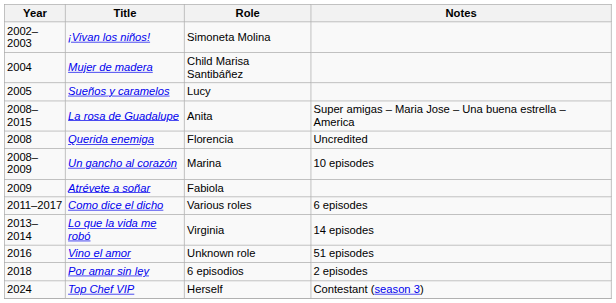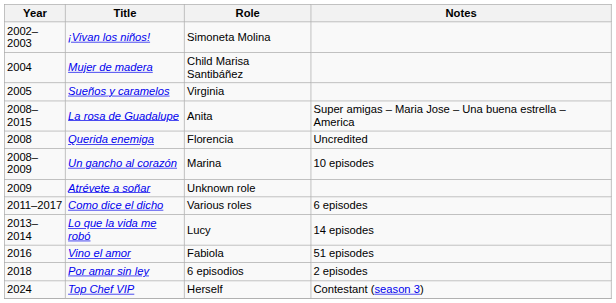 <table class="wikitable sortable">
 <tr>
 <th>Year</th>
 <th>Title</th>
 <th>Role</th>
 <th class="unsortable">Notes</th>
 </tr>
 <tr>
 <td>2002–2003</td>
 <td><em><a href='#'>¡Vivan los niños!</a></em></td>
 <td>Simoneta Molina</td>
 <td></td>
 </tr>
 <tr>
 <td>2004</td>
 <td><em><a href='#'>Mujer de madera</a></em></td>
 <td>Child Marisa Santibáñez</td>
 <td></td>
 </tr>
 <tr>
 <td>2005</td>
 <td><em><a href='#'>Sueños y caramelos</a></em></td>
-<td>Lucy</td>
+<td>Virginia</td>
 <td></td>
 </tr>
 <tr>
 <td>2008–2015</td>
 <td><em><a href='#'>La rosa de Guadalupe</a></em></td>
 <td>Anita</td>
 <td>Super amigas – Maria Jose – Una buena estrella – America</td>
 </tr>
 <tr>
 <td>2008</td>
 <td><em><a href='#'>Querida enemiga</a></em></td>
 <td>Florencia</td>
 <td>Uncredited</td>
 </tr>
 <tr>
 <td>2008–2009</td>
 <td><em><a href='#'>Un gancho al corazón</a></em></td>
 <td>Marina</td>
 <td>10 episodes</td>
 </tr>
 <tr>
 <td>2009</td>
 <td><em><a href='#'>Atrévete a soñar</a></em></td>
-<td>Fabiola</td>
+<td>Unknown role</td>
 <td></td>
 </tr>
 <tr>
 <td>2011–2017</td>
 <td><em><a href='#'>Como dice el dicho</a></em></td>
 <td>Various roles</td>
 <td>6 episodes</td>
 </tr>
 <tr>
 <td>2013–2014</td>
 <td><em><a href='#'>Lo que la vida me robó</a></em></td>
-<td>Virginia</td>
+<td>Lucy</td>
 <td>14 episodes</td>
 </tr>
 <tr>
 <td>2016</td>
 <td><em><a href='#'>Vino el amor</a></em></td>
-<td>Unknown role</td>
+<td>Fabiola</td>
 <td>51 episodes</td>
 </tr>
 <tr>
 <td>2018</td>
 <td><em><a href='#'>Por amar sin ley</a></em></td>
 <td>6 episodios</td>
 <td>2 episodes</td>
 </tr>
 <tr>
 <td>2024</td>
 <td><em><a href='#'>Top Chef VIP</a></em></td>
 <td>Herself</td>
 <td>Contestant (<a href='#'>season 3</a>)</td>
 </tr>
 <tr>
 </tr>
 </table>
